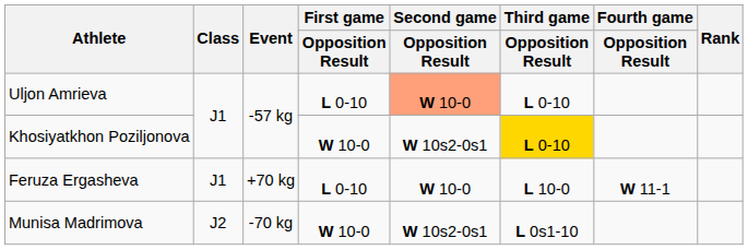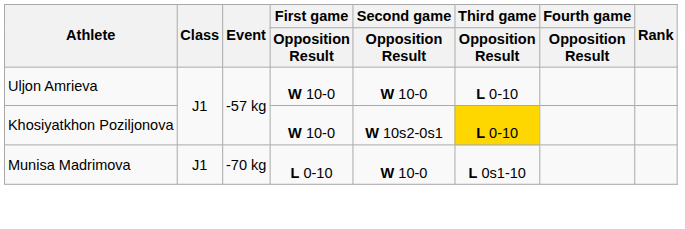 <table class="wikitable" style="text-align:center; font-size:90%">
 <tr>
 <th rowspan="2">Athlete</th>
 <th rowspan="2">Class</th>
 <th rowspan="2">Event</th>
 <th>First game</th>
 <th>Second game</th>
 <th>Third game</th>
 <th>Fourth game</th>
 <th rowspan="2">Rank</th>
 </tr>
 <tr>
 <th>Opposition<br>Result</th>
 <th>Opposition<br>Result</th>
 <th>Opposition<br>Result</th>
 <th>Opposition<br>Result</th>
 </tr>
 <tr>
 <td align="left">Uljon Amrieva</td>
 <td rowspan="2">J1</td>
 <td rowspan="2">-57 kg</td>
-<td><br><strong>L</strong> 0-10</td>
-<td style="background: lightsalmon;"><br><strong>W</strong> 10-0</td>
+<td><br><strong>W</strong> 10-0</td>
+<td><br><strong>W</strong> 10-0</td>
 <td><br><strong>L</strong> 0-10</td>
 <td></td>
 <td></td>
 </tr>
 <tr>
 <td align="left">Khosiyatkhon Poziljonova</td>
 <td><br><strong>W</strong> 10-0</td>
 <td><br><strong>W</strong> 10s2-0s1</td>
 <td style="background: gold;"><br><strong>L</strong> 0-10</td>
 <td></td>
 <td></td>
 </tr>
 <tr>
-<td align="left">Feruza Ergasheva</td>
+<td align="left">Munisa Madrimova</td>
 <td>J1</td>
-<td>+70 kg</td>
+<td>-70 kg</td>
 <td><br><strong>L</strong> 0-10</td>
 <td><br><strong>W</strong> 10-0</td>
-<td><br><strong>L</strong> 10-0</td>
-<td><br><strong>W</strong> 11-1</td>
-<td></td>
-</tr>
-<tr>
-<td align="left">Munisa Madrimova</td>
-<td>J2</td>
-<td>-70 kg</td>
-<td><br><strong>W</strong> 10-0</td>
-<td><br><strong>W</strong> 10s2-0s1</td>
 <td><br><strong>L</strong> 0s1-10</td>
 <td></td>
 <td></td>
 </tr>
 </table>
